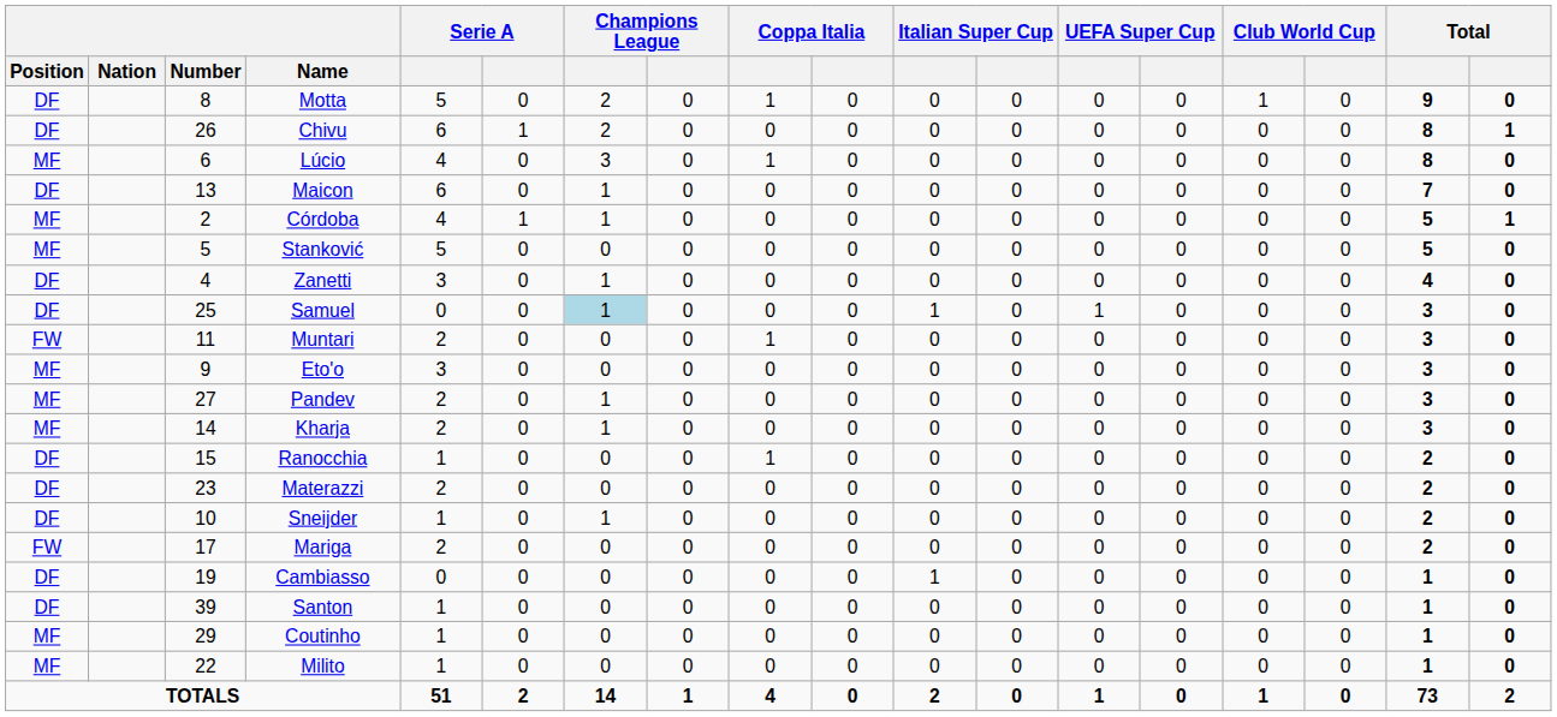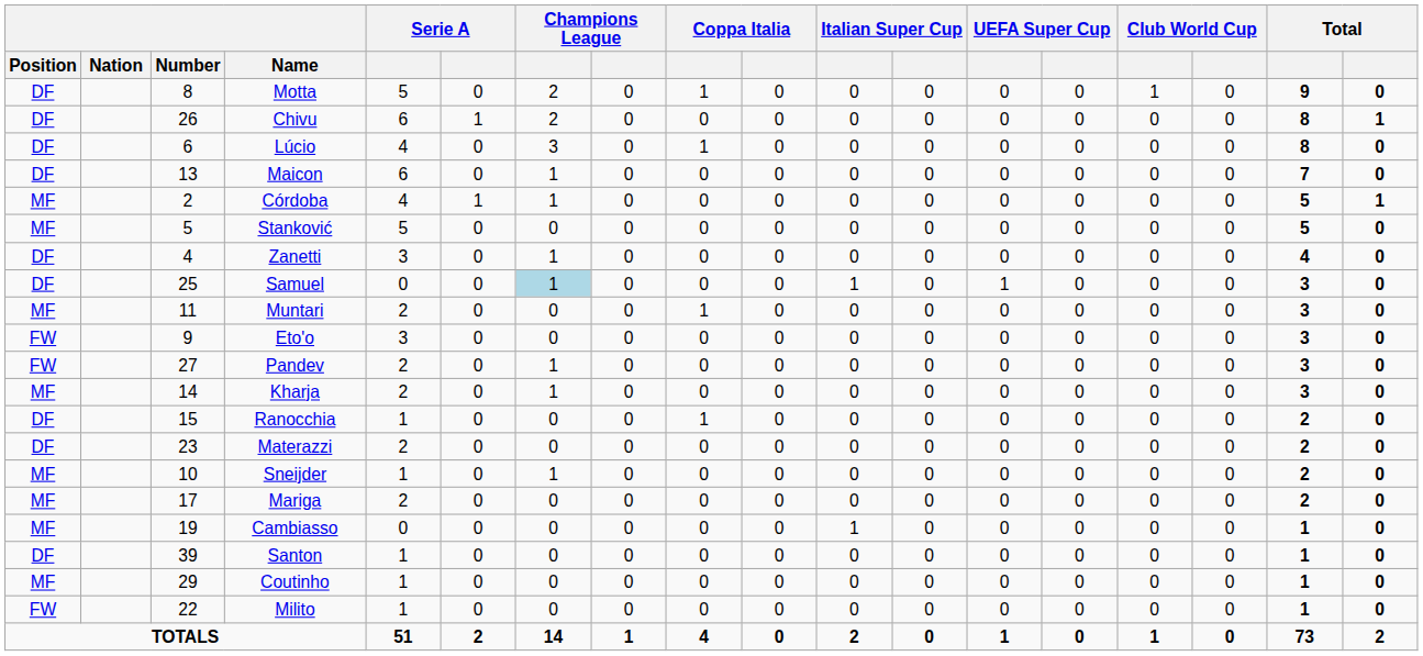 <table class="wikitable" style="font-size: 95%; text-align: center;">
 <tr>
 <th colspan=4></th>
 <th colspan=2><a href='#'>Serie A</a></th>
 <th colspan=2><a href='#'>Champions League</a></th>
 <th colspan=2><a href='#'>Coppa Italia</a></th>
 <th colspan=2><a href='#'>Italian Super Cup</a></th>
 <th colspan=2><a href='#'>UEFA Super Cup</a></th>
 <th colspan=2><a href='#'>Club World Cup</a></th>
 <th colspan=2>Total</th>
 </tr>
 <tr>
 <th width="5%"><strong>Position</strong></th>
 <th width="5%"><strong>Nation</strong></th>
 <th width="5%"><strong>Number</strong></th>
 <th width="10%"><strong>Name</strong></th>
 <th width=60></th>
 <th width=60></th>
 <th width=60></th>
 <th width=60></th>
 <th width=60></th>
 <th width=60></th>
 <th width=60></th>
 <th width=60></th>
 <th width=60></th>
 <th width=60></th>
 <th width=60></th>
 <th width=60></th>
 <th width=60></th>
 <th width=60></th>
 </tr>
 <tr>
 <td><a href='#'>DF</a></td>
 <td></td>
 <td>8</td>
 <td><a href='#'>Motta</a></td>
 <td>5 </td>
 <td>0 </td>
 <td>2 </td>
 <td>0 </td>
 <td>1 </td>
 <td>0 </td>
 <td>0 </td>
 <td>0 </td>
 <td>0 </td>
 <td>0 </td>
 <td>1 </td>
 <td>0 </td>
 <td><strong>9</strong> </td>
 <td><strong>0</strong> </td>
 </tr>
 <tr>
 <td><a href='#'>DF</a></td>
 <td></td>
 <td>26</td>
 <td><a href='#'>Chivu</a></td>
 <td>6 </td>
 <td>1 </td>
 <td>2 </td>
 <td>0 </td>
 <td>0 </td>
 <td>0 </td>
 <td>0 </td>
 <td>0 </td>
 <td>0 </td>
 <td>0 </td>
 <td>0 </td>
 <td>0 </td>
 <td><strong>8</strong> </td>
 <td><strong>1</strong> </td>
 </tr>
 <tr>
-<td><a href='#'>MF</a></td>
+<td><a href='#'>DF</a></td>
 <td></td>
 <td>6</td>
 <td><a href='#'>Lúcio</a></td>
 <td>4 </td>
 <td>0 </td>
 <td>3 </td>
 <td>0 </td>
 <td>1 </td>
 <td>0 </td>
 <td>0 </td>
 <td>0 </td>
 <td>0 </td>
 <td>0 </td>
 <td>0 </td>
 <td>0 </td>
 <td><strong>8</strong> </td>
 <td><strong>0</strong> </td>
 </tr>
 <tr>
 <td><a href='#'>DF</a></td>
 <td></td>
 <td>13</td>
 <td><a href='#'>Maicon</a></td>
 <td>6 </td>
 <td>0 </td>
 <td>1 </td>
 <td>0 </td>
 <td>0 </td>
 <td>0 </td>
 <td>0 </td>
 <td>0 </td>
 <td>0 </td>
 <td>0 </td>
 <td>0 </td>
 <td>0 </td>
 <td><strong>7</strong> </td>
 <td><strong>0</strong> </td>
 </tr>
 <tr>
 <td><a href='#'>MF</a></td>
 <td></td>
 <td>2</td>
 <td><a href='#'>Córdoba</a></td>
 <td>4 </td>
 <td>1 </td>
 <td>1 </td>
 <td>0 </td>
 <td>0 </td>
 <td>0 </td>
 <td>0 </td>
 <td>0 </td>
 <td>0 </td>
 <td>0 </td>
 <td>0 </td>
 <td>0 </td>
 <td><strong>5</strong> </td>
 <td><strong>1</strong> </td>
 </tr>
 <tr>
 <td><a href='#'>MF</a></td>
 <td></td>
 <td>5</td>
 <td><a href='#'>Stanković</a></td>
 <td>5 </td>
 <td>0 </td>
 <td>0 </td>
 <td>0 </td>
 <td>0 </td>
 <td>0 </td>
 <td>0 </td>
 <td>0 </td>
 <td>0 </td>
 <td>0 </td>
 <td>0 </td>
 <td>0 </td>
 <td><strong>5</strong> </td>
 <td><strong>0</strong> </td>
 </tr>
 <tr>
 <td><a href='#'>DF</a></td>
 <td></td>
 <td>4</td>
 <td><a href='#'>Zanetti</a></td>
 <td>3 </td>
 <td>0 </td>
 <td>1 </td>
 <td>0 </td>
 <td>0 </td>
 <td>0 </td>
 <td>0 </td>
 <td>0 </td>
 <td>0 </td>
 <td>0 </td>
 <td>0 </td>
 <td>0 </td>
 <td><strong>4</strong> </td>
 <td><strong>0</strong> </td>
 </tr>
 <tr>
 <td><a href='#'>DF</a></td>
 <td></td>
 <td>25</td>
 <td><a href='#'>Samuel</a></td>
 <td>0 </td>
 <td>0 </td>
 <td style="background: lightblue;">1 </td>
 <td>0 </td>
 <td>0 </td>
 <td>0 </td>
 <td>1 </td>
 <td>0 </td>
 <td>1 </td>
 <td>0 </td>
 <td>0 </td>
 <td>0 </td>
 <td><strong>3</strong> </td>
 <td><strong>0</strong> </td>
 </tr>
 <tr>
-<td><a href='#'>FW</a></td>
+<td><a href='#'>MF</a></td>
 <td></td>
 <td>11</td>
 <td><a href='#'>Muntari</a></td>
 <td>2 </td>
 <td>0 </td>
 <td>0 </td>
 <td>0 </td>
 <td>1 </td>
 <td>0 </td>
 <td>0 </td>
 <td>0 </td>
 <td>0 </td>
 <td>0 </td>
 <td>0 </td>
 <td>0 </td>
 <td><strong>3</strong> </td>
 <td><strong>0</strong> </td>
 </tr>
 <tr>
-<td><a href='#'>MF</a></td>
+<td><a href='#'>FW</a></td>
 <td></td>
 <td>9</td>
 <td><a href='#'>Eto'o</a></td>
 <td>3 </td>
 <td>0 </td>
 <td>0 </td>
 <td>0 </td>
 <td>0 </td>
 <td>0 </td>
 <td>0 </td>
 <td>0 </td>
 <td>0 </td>
 <td>0 </td>
 <td>0 </td>
 <td>0 </td>
 <td><strong>3</strong> </td>
 <td><strong>0</strong> </td>
 </tr>
 <tr>
-<td><a href='#'>MF</a></td>
+<td><a href='#'>FW</a></td>
 <td></td>
 <td>27</td>
 <td><a href='#'>Pandev</a></td>
 <td>2 </td>
 <td>0 </td>
 <td>1 </td>
 <td>0 </td>
 <td>0 </td>
 <td>0 </td>
 <td>0 </td>
 <td>0 </td>
 <td>0 </td>
 <td>0 </td>
 <td>0 </td>
 <td>0 </td>
 <td><strong>3</strong> </td>
 <td><strong>0</strong> </td>
 </tr>
 <tr>
 <td><a href='#'>MF</a></td>
 <td></td>
 <td>14</td>
 <td><a href='#'>Kharja</a></td>
 <td>2 </td>
 <td>0 </td>
 <td>1 </td>
 <td>0 </td>
 <td>0 </td>
 <td>0 </td>
 <td>0 </td>
 <td>0 </td>
 <td>0 </td>
 <td>0 </td>
 <td>0 </td>
 <td>0 </td>
 <td><strong>3</strong> </td>
 <td><strong>0</strong> </td>
 </tr>
 <tr>
 <td><a href='#'>DF</a></td>
 <td></td>
 <td>15</td>
 <td><a href='#'>Ranocchia</a></td>
 <td>1 </td>
 <td>0 </td>
 <td>0 </td>
 <td>0 </td>
 <td>1 </td>
 <td>0 </td>
 <td>0 </td>
 <td>0 </td>
 <td>0 </td>
 <td>0 </td>
 <td>0 </td>
 <td>0 </td>
 <td><strong>2</strong> </td>
 <td><strong>0</strong> </td>
 </tr>
 <tr>
 <td><a href='#'>DF</a></td>
 <td></td>
 <td>23</td>
 <td><a href='#'>Materazzi</a></td>
 <td>2 </td>
 <td>0 </td>
 <td>0 </td>
 <td>0 </td>
 <td>0 </td>
 <td>0 </td>
 <td>0 </td>
 <td>0 </td>
 <td>0 </td>
 <td>0 </td>
 <td>0 </td>
 <td>0 </td>
 <td><strong>2</strong> </td>
 <td><strong>0</strong> </td>
 </tr>
 <tr>
-<td><a href='#'>DF</a></td>
+<td><a href='#'>MF</a></td>
 <td></td>
 <td>10</td>
 <td><a href='#'>Sneijder</a></td>
 <td>1 </td>
 <td>0 </td>
 <td>1 </td>
 <td>0 </td>
 <td>0 </td>
 <td>0 </td>
 <td>0 </td>
 <td>0 </td>
 <td>0 </td>
 <td>0 </td>
 <td>0 </td>
 <td>0 </td>
 <td><strong>2</strong> </td>
 <td><strong>0</strong> </td>
 </tr>
 <tr>
-<td><a href='#'>FW</a></td>
+<td><a href='#'>MF</a></td>
 <td></td>
 <td>17</td>
 <td><a href='#'>Mariga</a></td>
 <td>2 </td>
 <td>0 </td>
 <td>0 </td>
 <td>0 </td>
 <td>0 </td>
 <td>0 </td>
 <td>0 </td>
 <td>0 </td>
 <td>0 </td>
 <td>0 </td>
 <td>0 </td>
 <td>0 </td>
 <td><strong>2</strong> </td>
 <td><strong>0</strong> </td>
 </tr>
 <tr>
-<td><a href='#'>DF</a></td>
+<td><a href='#'>MF</a></td>
 <td></td>
 <td>19</td>
 <td><a href='#'>Cambiasso</a></td>
 <td>0 </td>
 <td>0 </td>
 <td>0 </td>
 <td>0 </td>
 <td>0 </td>
 <td>0 </td>
 <td>1 </td>
 <td>0 </td>
 <td>0 </td>
 <td>0 </td>
 <td>0 </td>
 <td>0 </td>
 <td><strong>1</strong> </td>
 <td><strong>0</strong> </td>
 </tr>
 <tr>
 <td><a href='#'>DF</a></td>
 <td></td>
 <td>39</td>
 <td><a href='#'>Santon</a></td>
 <td>1 </td>
 <td>0 </td>
 <td>0 </td>
 <td>0 </td>
 <td>0 </td>
 <td>0 </td>
 <td>0 </td>
 <td>0 </td>
 <td>0 </td>
 <td>0 </td>
 <td>0 </td>
 <td>0 </td>
 <td><strong>1</strong> </td>
 <td><strong>0</strong> </td>
 </tr>
 <tr>
 <td><a href='#'>MF</a></td>
 <td></td>
 <td>29</td>
 <td><a href='#'>Coutinho</a></td>
 <td>1 </td>
 <td>0 </td>
 <td>0 </td>
 <td>0 </td>
 <td>0 </td>
 <td>0 </td>
 <td>0 </td>
 <td>0 </td>
 <td>0 </td>
 <td>0 </td>
 <td>0 </td>
 <td>0 </td>
 <td><strong>1</strong> </td>
 <td><strong>0</strong> </td>
 </tr>
 <tr>
-<td><a href='#'>MF</a></td>
+<td><a href='#'>FW</a></td>
 <td></td>
 <td>22</td>
 <td><a href='#'>Milito</a></td>
 <td>1 </td>
 <td>0 </td>
 <td>0 </td>
 <td>0 </td>
 <td>0 </td>
 <td>0 </td>
 <td>0 </td>
 <td>0 </td>
 <td>0 </td>
 <td>0 </td>
 <td>0 </td>
 <td>0 </td>
 <td><strong>1</strong> </td>
 <td><strong>0</strong> </td>
 </tr>
 <tr>
 <td colspan="4"><strong>TOTALS</strong></td>
 <td><strong>51</strong> </td>
 <td><strong>2</strong> </td>
 <td><strong>14</strong> </td>
 <td><strong>1</strong> </td>
 <td><strong>4</strong> </td>
 <td><strong>0</strong> </td>
 <td><strong>2</strong> </td>
 <td><strong>0</strong> </td>
 <td><strong>1</strong> </td>
 <td><strong>0</strong> </td>
 <td><strong>1</strong> </td>
 <td><strong>0</strong> </td>
 <td><strong>73</strong> </td>
 <td><strong>2</strong> </td>
 </tr>
 </table>
